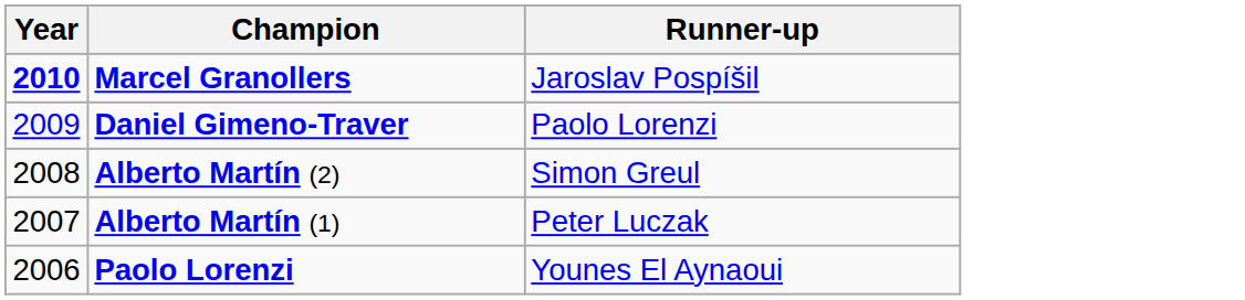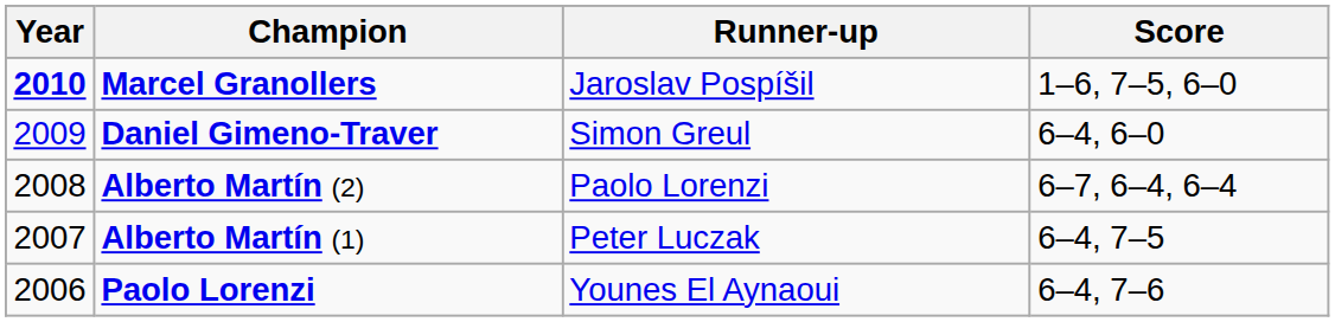 <table class="wikitable" style="font-size:90%">
 <tr>
 <th>Year</th>
 <th width="200">Champion</th>
 <th width="200">Runner-up</th>
+<th width="125">Score</th>
 </tr>
 <tr>
 <td><strong><a href='#'>2010</a></strong></td>
 <td> <strong><a href='#'>Marcel Granollers</a></strong></td>
 <td> <a href='#'>Jaroslav Pospíšil</a></td>
+<td>1–6, 7–5, 6–0</td>
 </tr>
 <tr>
 <td><a href='#'>2009</a></td>
 <td> <strong><a href='#'>Daniel Gimeno-Traver</a></strong></td>
-<td> <a href='#'>Paolo Lorenzi</a></td>
+<td> <a href='#'>Simon Greul</a></td>
+<td>6–4, 6–0</td>
 </tr>
 <tr>
 <td>2008</td>
 <td> <strong><a href='#'>Alberto Martín</a></strong> <small>(2)</small></td>
-<td> <a href='#'>Simon Greul</a></td>
+<td> <a href='#'>Paolo Lorenzi</a></td>
+<td>6–7, 6–4, 6–4</td>
 </tr>
 <tr>
 <td>2007</td>
 <td> <strong><a href='#'>Alberto Martín</a></strong> <small>(1)</small></td>
 <td> <a href='#'>Peter Luczak</a></td>
+<td>6–4, 7–5</td>
 </tr>
 <tr>
 <td>2006</td>
 <td> <strong><a href='#'>Paolo Lorenzi</a></strong></td>
 <td> <a href='#'>Younes El Aynaoui</a></td>
+<td>6–4, 7–6</td>
 </tr>
 </table>
